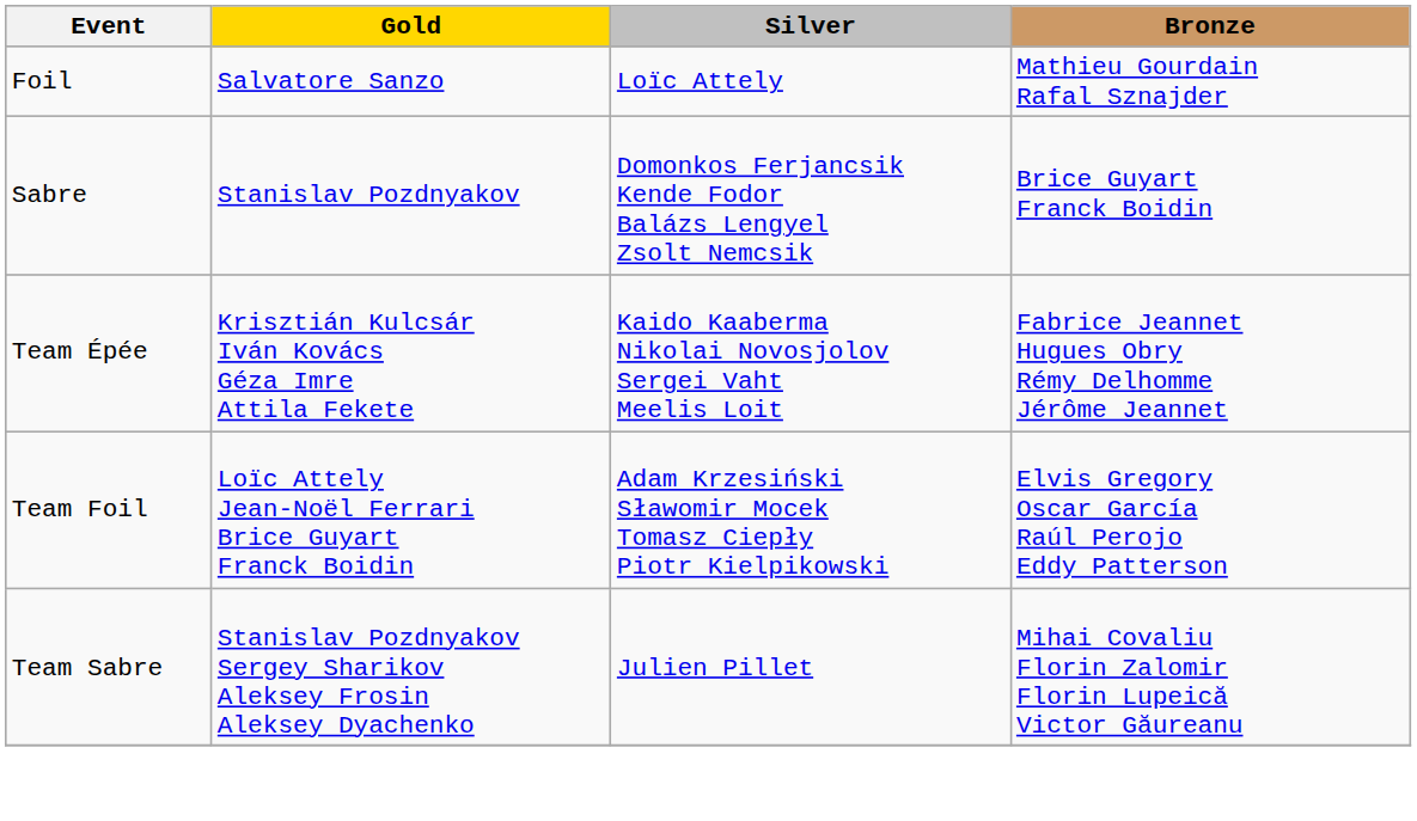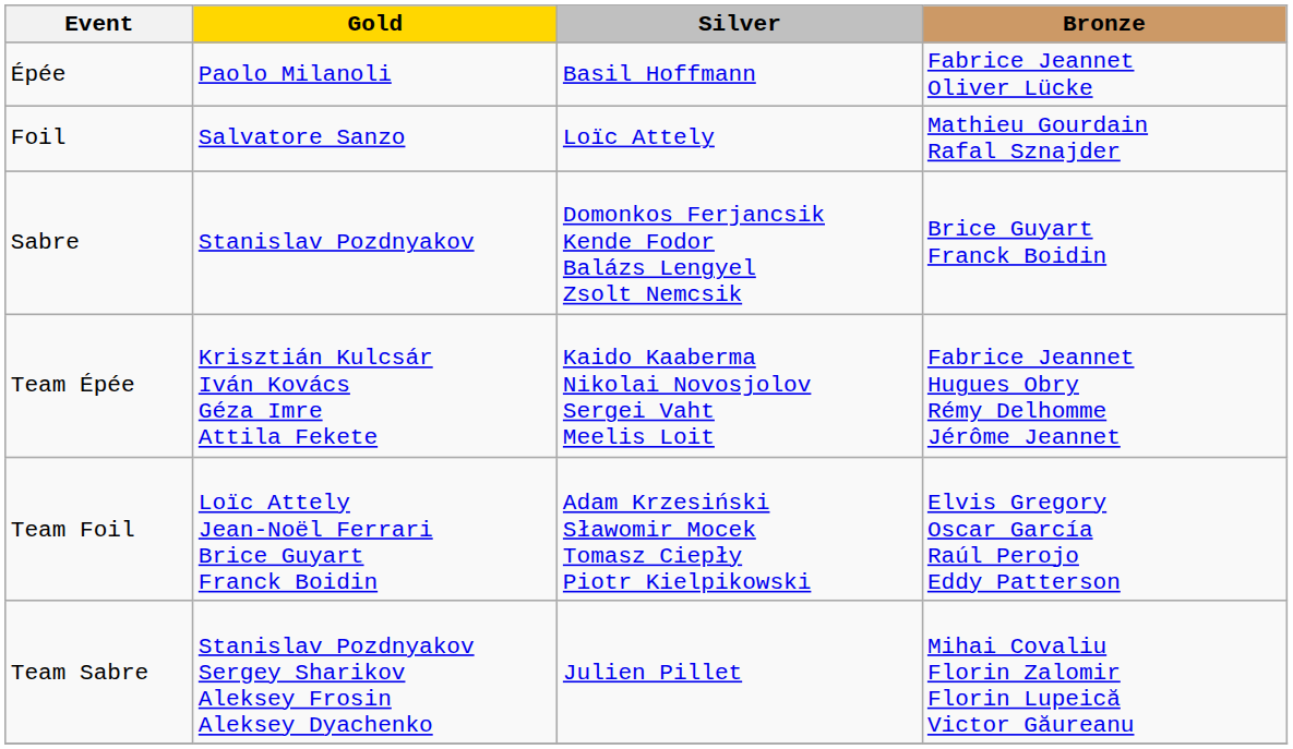 <table class="wikitable">
 <tr>
 <th width="100">Event</th>
 <th style="background-color:gold;" width="200"> Gold</th>
 <th style="background-color:silver;" width="200"> Silver</th>
 <th style="background-color:#CC9966;" width="200"> Bronze</th>
+</tr>
+<tr>
+<td>Épée</td>
+<td> <a href='#'>Paolo Milanoli</a></td>
+<td> <a href='#'>Basil Hoffmann</a></td>
+<td> <a href='#'>Fabrice Jeannet</a> <br>  <a href='#'>Oliver Lücke</a></td>
 </tr>
 <tr>
 <td>Foil</td>
 <td> <a href='#'>Salvatore Sanzo</a></td>
 <td> <a href='#'>Loïc Attely</a></td>
 <td> <a href='#'>Mathieu Gourdain</a> <br>  <a href='#'>Rafal Sznajder</a></td>
 </tr>
 <tr>
 <td>Sabre</td>
 <td> <a href='#'>Stanislav Pozdnyakov</a></td>
 <td><br><a href='#'>Domonkos Ferjancsik</a><br><a href='#'>Kende Fodor</a><br><a href='#'>Balázs Lengyel</a><br><a href='#'>Zsolt Nemcsik</a></td>
 <td> <a href='#'>Brice Guyart</a> <br>  <a href='#'>Franck Boidin</a></td>
 </tr>
 <tr>
 <td>Team Épée</td>
 <td><br><a href='#'>Krisztián Kulcsár</a><br><a href='#'>Iván Kovács</a><br><a href='#'>Géza Imre</a><br><a href='#'>Attila Fekete</a></td>
 <td><br><a href='#'>Kaido Kaaberma</a><br><a href='#'>Nikolai Novosjolov</a><br><a href='#'>Sergei Vaht</a><br><a href='#'>Meelis Loit</a></td>
 <td><br><a href='#'>Fabrice Jeannet</a><br><a href='#'>Hugues Obry</a><br><a href='#'>Rémy Delhomme</a><br><a href='#'>Jérôme Jeannet</a></td>
 </tr>
 <tr>
 <td>Team Foil</td>
 <td><br><a href='#'>Loïc Attely</a><br><a href='#'>Jean-Noël Ferrari</a><br><a href='#'>Brice Guyart</a><br><a href='#'>Franck Boidin</a></td>
 <td><br><a href='#'>Adam Krzesiński</a><br><a href='#'>Sławomir Mocek</a><br><a href='#'>Tomasz Ciepły</a><br><a href='#'>Piotr Kielpikowski</a></td>
 <td><br><a href='#'>Elvis Gregory</a><br><a href='#'>Oscar García</a><br><a href='#'>Raúl Perojo</a><br><a href='#'>Eddy Patterson</a></td>
 </tr>
 <tr>
 <td>Team Sabre</td>
 <td><br><a href='#'>Stanislav Pozdnyakov</a><br><a href='#'>Sergey Sharikov</a><br><a href='#'>Aleksey Frosin</a><br><a href='#'>Aleksey Dyachenko</a></td>
 <td> <a href='#'>Julien Pillet</a></td>
 <td><br><a href='#'>Mihai Covaliu</a><br><a href='#'>Florin Zalomir</a><br><a href='#'>Florin Lupeică</a><br><a href='#'>Victor Găureanu</a></td>
 </tr>
 <tr>
 </tr>
 </table>
